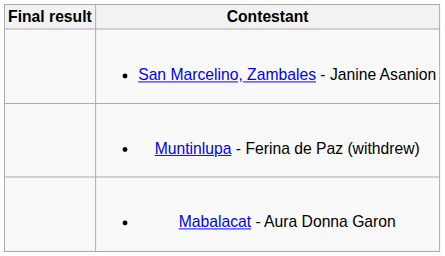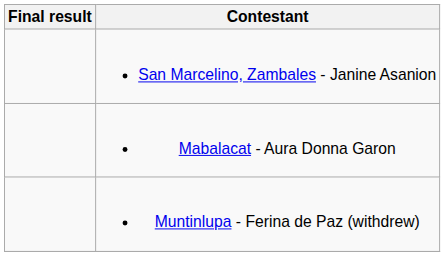 <table class="wikitable" style="text-align:center;">
 <tr>
 <th>Final result</th>
 <th>Contestant</th>
 </tr>
 <tr>
 <td></td>
 <td><br><ul><li><a href='#'>San Marcelino, Zambales</a> - Janine Asanion</li></ul></td>
 </tr>
 <tr>
 <td></td>
-<td><br><ul><li><a href='#'>Muntinlupa</a> - Ferina de Paz (withdrew)</li></ul></td>
+<td><br><ul><li><a href='#'>Mabalacat</a> - Aura Donna Garon</li></ul></td>
 </tr>
 <tr>
 <td></td>
-<td><br><ul><li><a href='#'>Mabalacat</a> - Aura Donna Garon</li></ul></td>
+<td><br><ul><li><a href='#'>Muntinlupa</a> - Ferina de Paz (withdrew)</li></ul></td>
 </tr>
 <tr>
 </tr>
 </table>
